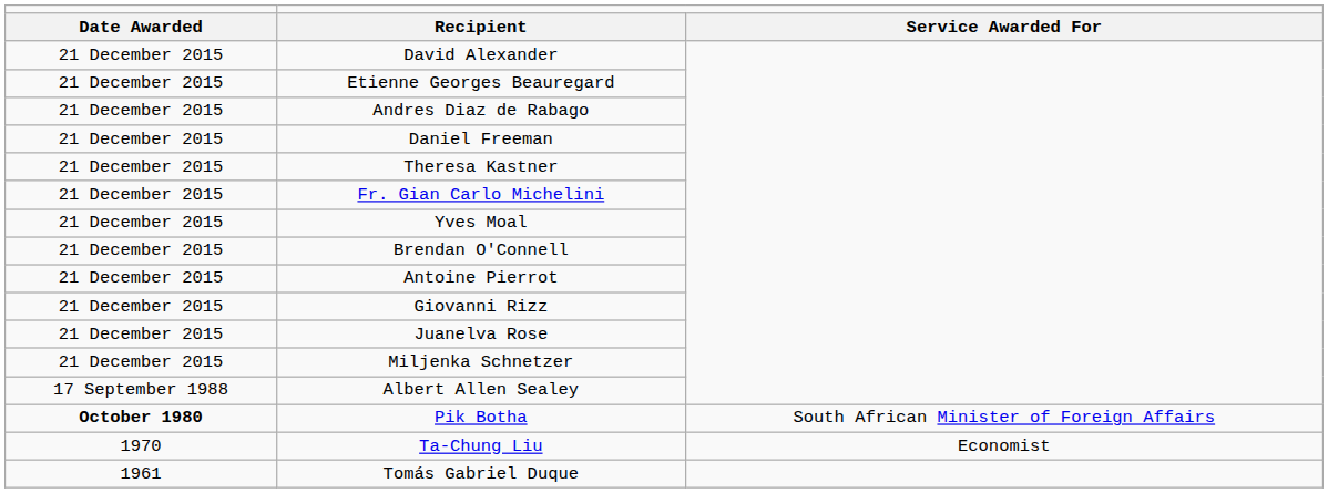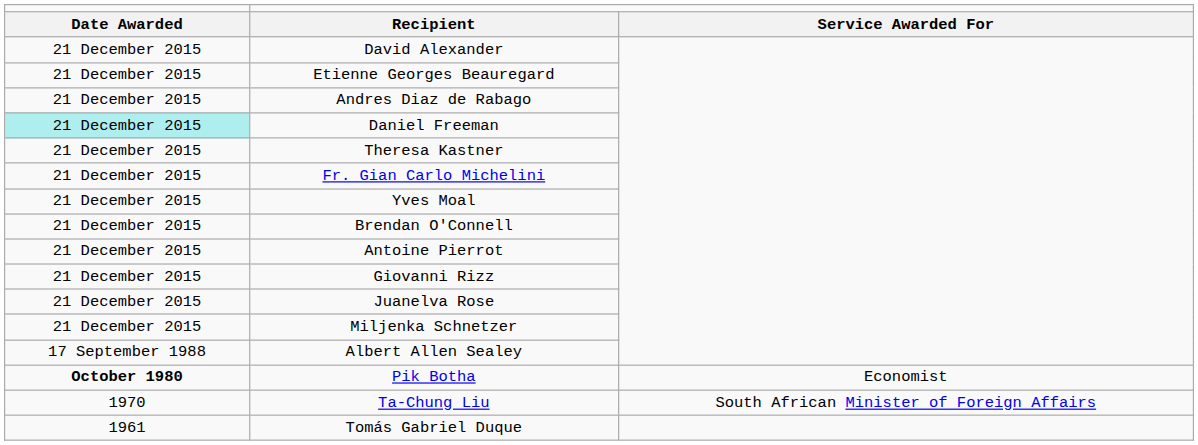 <table class="wikitable" | width="1000px" style="margin: 0px">
 <tr>
 <td></td>
 </tr>
 <tr>
 <th>Date Awarded</th>
 <th>Recipient</th>
 <th>Service Awarded For</th>
 </tr>
 <tr align=center>
 <td>21 December 2015</td>
 <td>David Alexander</td>
 </tr>
 <tr align=center>
 <td>21 December 2015</td>
 <td>Etienne Georges Beauregard</td>
 </tr>
 <tr align=center>
 <td>21 December 2015</td>
 <td>Andres Diaz de Rabago</td>
 </tr>
 <tr align=center>
-<td>21 December 2015</td>
+<td style="background: paleturquoise;">21 December 2015</td>
 <td>Daniel Freeman</td>
 </tr>
 <tr align=center>
 <td>21 December 2015</td>
 <td>Theresa Kastner</td>
 </tr>
 <tr align=center>
 <td>21 December 2015</td>
 <td><a href='#'>Fr. Gian Carlo Michelini</a></td>
 </tr>
 <tr align=center>
 <td>21 December 2015</td>
 <td>Yves Moal</td>
 </tr>
 <tr align=center>
 <td>21 December 2015</td>
 <td>Brendan O'Connell</td>
 </tr>
 <tr align=center>
 <td>21 December 2015</td>
 <td>Antoine Pierrot</td>
 </tr>
 <tr align=center>
 <td>21 December 2015</td>
 <td>Giovanni Rizz</td>
 </tr>
 <tr align=center>
 <td>21 December 2015</td>
 <td>Juanelva Rose</td>
 </tr>
 <tr align=center>
 <td>21 December 2015</td>
 <td>Miljenka Schnetzer</td>
 </tr>
 <tr align=center>
 <td>17 September 1988</td>
 <td>Albert Allen Sealey</td>
 </tr>
 <tr align=center>
 <td><strong>October 1980</strong></td>
 <td><a href='#'>Pik Botha</a></td>
-<td>South African <a href='#'>Minister of Foreign Affairs</a></td>
+<td>Economist</td>
 </tr>
 <tr align=center>
 <td>1970</td>
 <td><a href='#'>Ta-Chung Liu</a></td>
-<td>Economist</td>
+<td>South African <a href='#'>Minister of Foreign Affairs</a></td>
 </tr>
 <tr align=center>
 <td>1961</td>
 <td>Tomás Gabriel Duque</td>
 </tr>
 </table>
